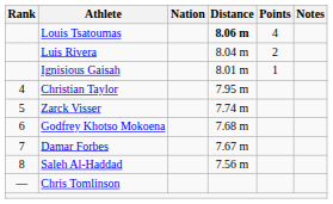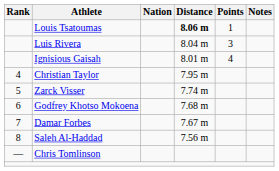 <table class="wikitable mw-datatable sortable" style="text-align:center;">
 <tr>
 <th>Rank</th>
 <th>Athlete</th>
 <th>Nation</th>
 <th>Distance</th>
 <th>Points</th>
 <th>Notes</th>
 </tr>
 <tr>
 <td></td>
 <td align=left><a href='#'>Louis Tsatoumas</a></td>
 <td align=left></td>
 <td><strong>8.06 m </strong></td>
-<td>4</td>
+<td>1</td>
 <td></td>
 </tr>
 <tr>
 <td></td>
 <td align=left><a href='#'>Luis Rivera</a></td>
 <td align=left></td>
 <td>8.04 m </td>
-<td>2</td>
+<td>3</td>
 <td></td>
 </tr>
 <tr>
 <td></td>
 <td align=left><a href='#'>Ignisious Gaisah</a></td>
 <td align=left></td>
 <td>8.01 m </td>
-<td>1</td>
+<td>4</td>
 <td></td>
 </tr>
 <tr>
 <td>4</td>
 <td align=left><a href='#'>Christian Taylor</a></td>
 <td align=left></td>
 <td>7.95 m </td>
 <td></td>
 <td></td>
 </tr>
 <tr>
 <td>5</td>
 <td align=left><a href='#'>Zarck Visser</a></td>
 <td align=left></td>
 <td>7.74 m </td>
 <td></td>
 <td></td>
 </tr>
 <tr>
 <td>6</td>
 <td align=left><a href='#'>Godfrey Khotso Mokoena</a></td>
 <td align=left></td>
 <td>7.68 m </td>
 <td></td>
 <td></td>
 </tr>
 <tr>
 <td>7</td>
 <td align=left><a href='#'>Damar Forbes</a></td>
 <td align=left></td>
 <td>7.67 m </td>
 <td></td>
 <td></td>
 </tr>
 <tr>
 <td>8</td>
 <td align=left><a href='#'>Saleh Al-Haddad</a></td>
 <td align=left></td>
 <td>7.56 m </td>
 <td></td>
 <td></td>
 </tr>
 <tr>
 <td>—</td>
 <td align=left><a href='#'>Chris Tomlinson</a></td>
 <td align=left></td>
 <td></td>
 <td></td>
 <td></td>
 </tr>
 <tr class="sortbottom">
 <td colspan=6></td>
 </tr>
 </table>
